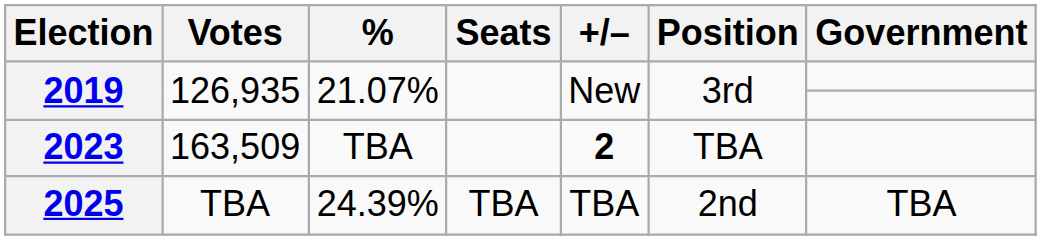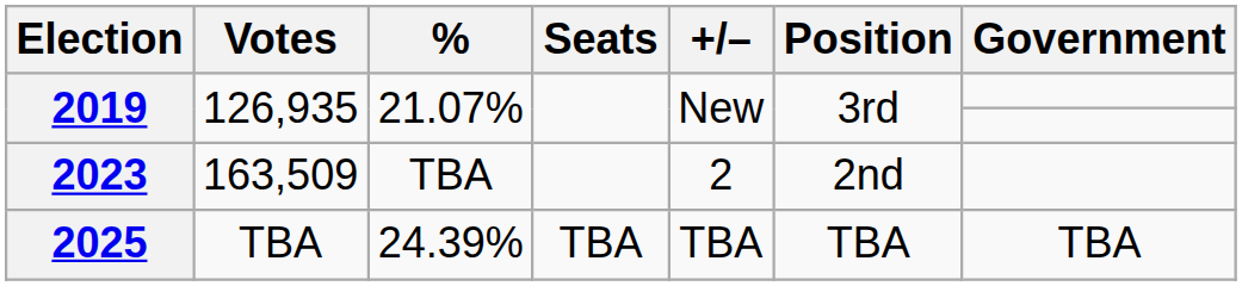 <table class=wikitable style=text-align:center>
 <tr>
 <th>Election</th>
 <th>Votes</th>
 <th>%</th>
 <th>Seats</th>
 <th>+/–</th>
 <th>Position</th>
 <th>Government</th>
 </tr>
 <tr>
 <th rowspan=2><a href='#'>2019</a></th>
 <td rowspan=2>126,935</td>
 <td rowspan=2>21.07%</td>
 <td rowspan=2></td>
 <td rowspan=2>New</td>
 <td rowspan=2> 3rd</td>
 <td> </td>
 </tr>
 <tr>
 <td> </td>
 </tr>
 <tr>
 <th><a href='#'>2023</a></th>
 <td>163,509</td>
 <td>TBA</td>
 <td></td>
-<td><strong> 2</strong></td>
-<td>TBA</td>
+<td> 2</td>
+<td> 2nd</td>
 <td></td>
 </tr>
 <tr>
 <th><a href='#'>2025</a></th>
 <td>TBA</td>
 <td>24.39%</td>
 <td>TBA</td>
 <td>TBA</td>
-<td> 2nd</td>
+<td>TBA</td>
 <td>TBA</td>
 </tr>
 </table>
